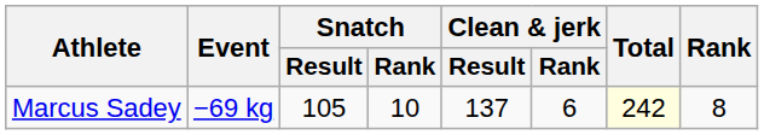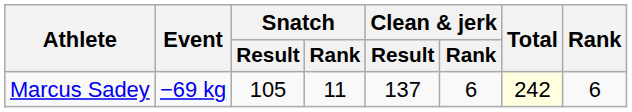 <table class="wikitable" style="font-size:90%">
 <tr>
 <th rowspan="2">Athlete</th>
 <th rowspan="2">Event</th>
 <th colspan="2">Snatch</th>
 <th colspan="2">Clean & jerk</th>
 <th rowspan="2">Total</th>
 <th rowspan="2">Rank</th>
 </tr>
 <tr style="font-size:95%">
 <th>Result</th>
 <th>Rank</th>
 <th>Result</th>
 <th>Rank</th>
 </tr>
 <tr align=center>
 <td align=left><a href='#'>Marcus Sadey</a></td>
 <td align=left><a href='#'>−69 kg</a></td>
 <td>105</td>
-<td>10</td>
+<td>11</td>
 <td>137</td>
 <td>6</td>
 <td style="background: lightyellow;">242</td>
-<td>8</td>
+<td>6</td>
 </tr>
 </table>
